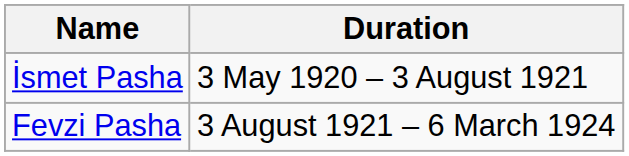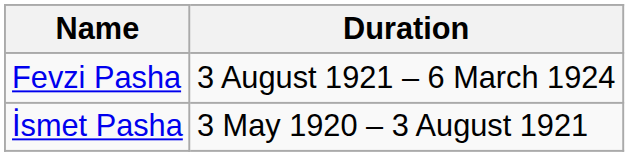 <table class="sortable wikitable">
 <tr>
 <th>Name</th>
 <th>Duration</th>
 </tr>
 <tr>
+<td><a href='#'>Fevzi Pasha</a></td>
+<td>3 August 1921 – 6 March 1924</td>
+</tr>
+<tr>
 <td><a href='#'>İsmet  Pasha</a></td>
 <td>3 May 1920 – 3 August 1921</td>
 </tr>
-<tr>
-<td><a href='#'>Fevzi Pasha</a></td>
-<td>3 August 1921 – 6 March 1924</td>
-</tr>
 </table>
